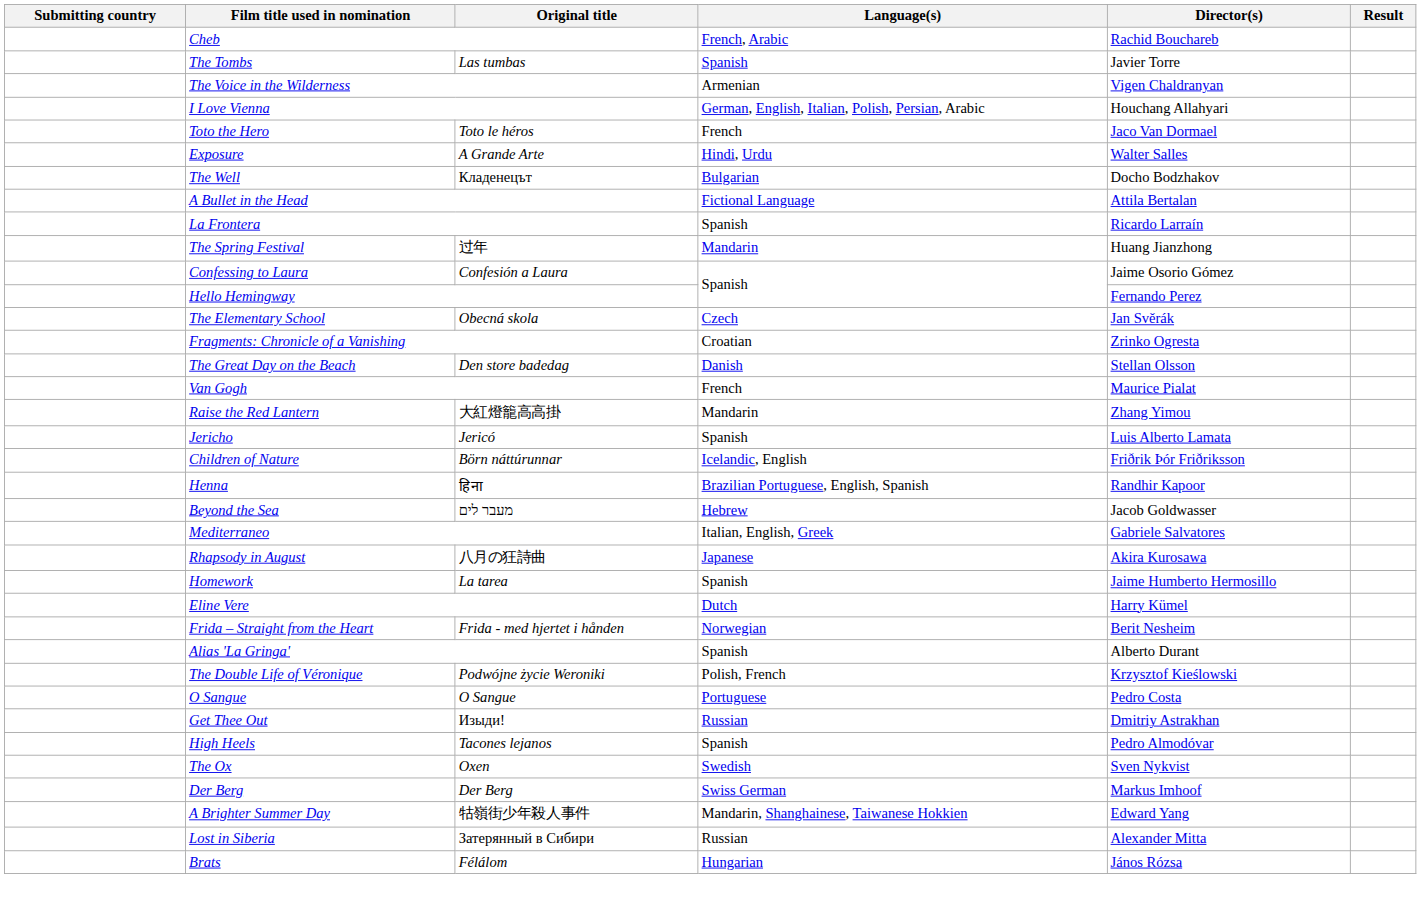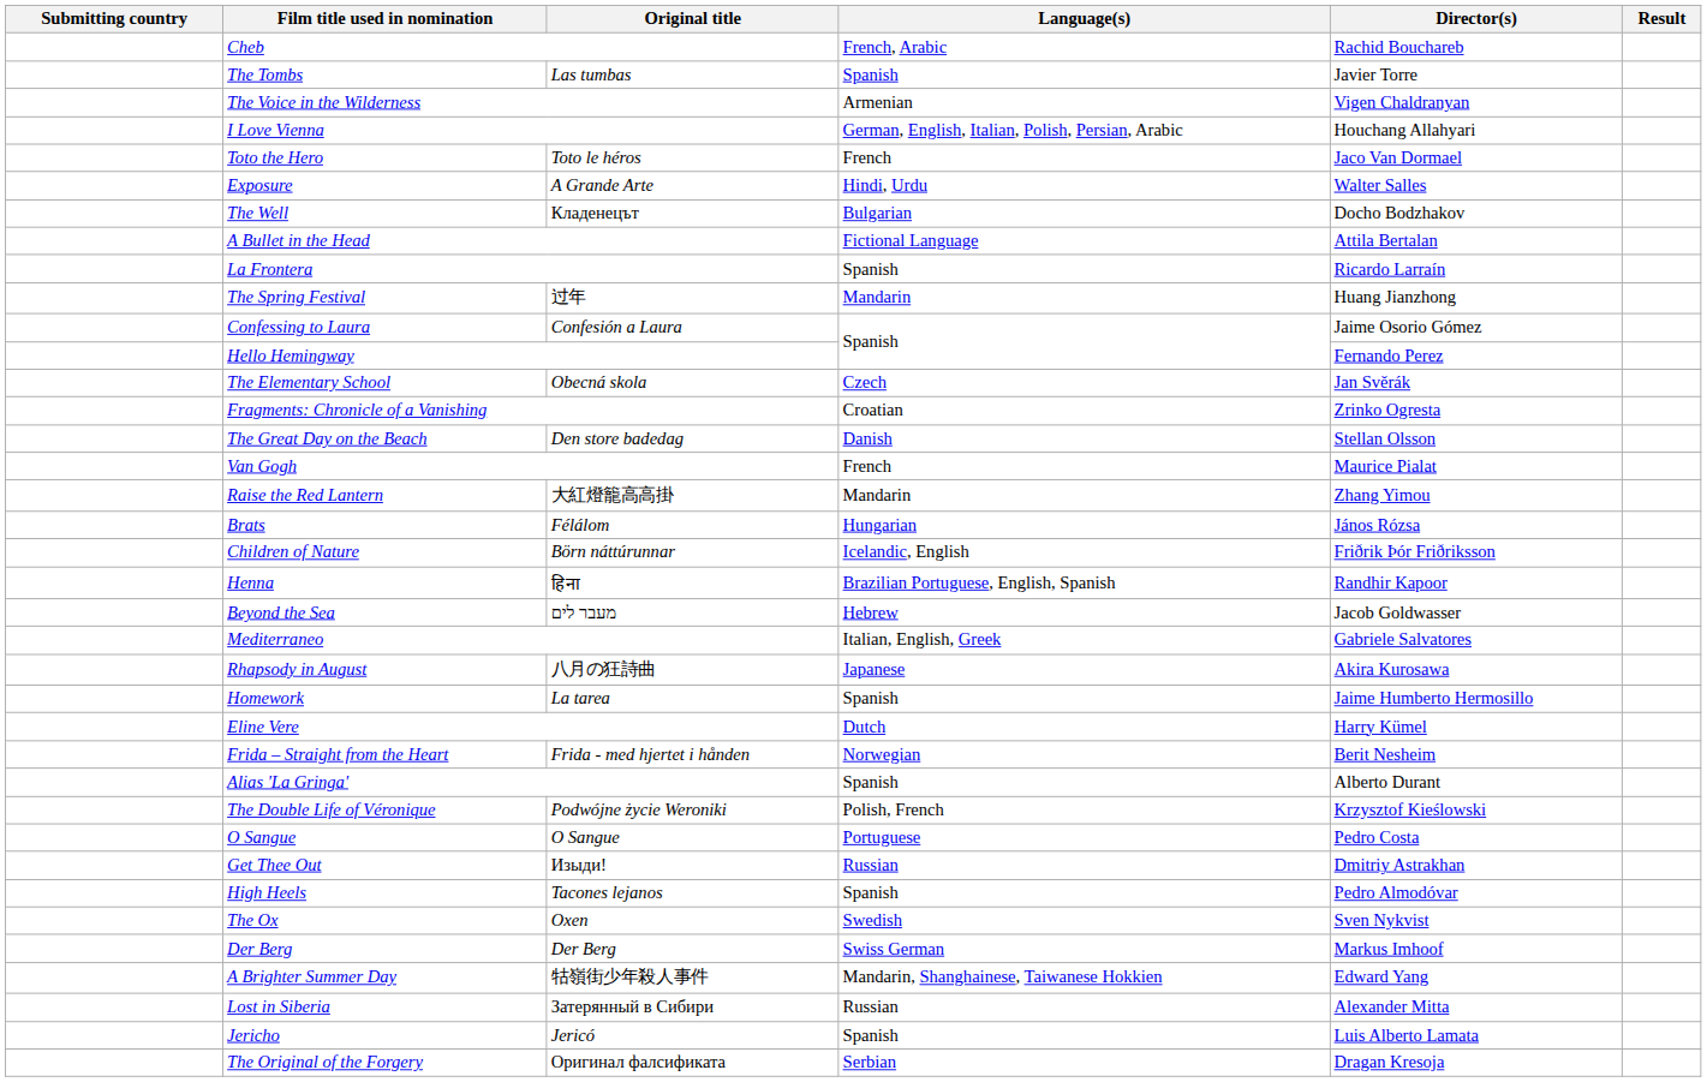 <table class="wikitable sortable" width="98%" style="background:#ffffff;">
 <tr>
 <th>Submitting country</th>
 <th>Film title used in nomination</th>
 <th>Original title</th>
 <th>Language(s)</th>
 <th>Director(s)</th>
 <th>Result</th>
 </tr>
 <tr>
 <td></td>
 <td colspan="2"><em><a href='#'>Cheb</a></em></td>
 <td><a href='#'>French</a>, <a href='#'>Arabic</a></td>
 <td><a href='#'>Rachid Bouchareb</a></td>
 <td></td>
 </tr>
 <tr>
 <td></td>
 <td><em><a href='#'>The Tombs</a></em></td>
 <td><em>Las tumbas</em></td>
 <td><a href='#'>Spanish</a></td>
 <td>Javier Torre</td>
 <td></td>
 </tr>
 <tr>
 <td></td>
 <td colspan="2"><em><a href='#'>The Voice in the Wilderness</a></em></td>
 <td>Armenian</td>
 <td><a href='#'>Vigen Chaldranyan</a></td>
 <td></td>
 </tr>
 <tr>
 <td></td>
 <td colspan="2"><em><a href='#'>I Love Vienna</a></em></td>
 <td><a href='#'>German</a>, <a href='#'>English</a>, <a href='#'>Italian</a>, <a href='#'>Polish</a>, <a href='#'>Persian</a>, Arabic</td>
 <td>Houchang Allahyari</td>
 <td></td>
 </tr>
 <tr>
 <td></td>
 <td><em><a href='#'>Toto the Hero</a></em></td>
 <td><em>Toto le héros</em></td>
 <td>French</td>
 <td><a href='#'>Jaco Van Dormael</a></td>
 <td></td>
 </tr>
 <tr>
 <td></td>
 <td><em><a href='#'>Exposure</a></em></td>
 <td><em>A Grande Arte</em></td>
 <td><a href='#'>Hindi</a>, <a href='#'>Urdu</a></td>
 <td><a href='#'>Walter Salles</a></td>
 <td></td>
 </tr>
 <tr>
 <td></td>
 <td><em><a href='#'>The Well</a></em></td>
 <td>Кладенецът</td>
 <td><a href='#'>Bulgarian</a></td>
 <td>Docho Bodzhakov</td>
 <td></td>
 </tr>
 <tr>
 <td></td>
 <td colspan="2"><em><a href='#'>A Bullet in the Head</a></em></td>
 <td><a href='#'>Fictional Language</a></td>
 <td><a href='#'>Attila Bertalan</a></td>
 <td></td>
 </tr>
 <tr>
 <td></td>
 <td colspan="2"><em><a href='#'>La Frontera</a></em></td>
 <td>Spanish</td>
 <td><a href='#'>Ricardo Larraín</a></td>
 <td></td>
 </tr>
 <tr>
 <td></td>
 <td><em><a href='#'>The Spring Festival</a></em></td>
 <td>过年</td>
 <td><a href='#'>Mandarin</a></td>
 <td>Huang Jianzhong</td>
 <td></td>
 </tr>
 <tr>
 <td></td>
 <td><em><a href='#'>Confessing to Laura</a></em></td>
 <td><em>Confesión a Laura</em></td>
 <td rowspan="2">Spanish</td>
 <td>Jaime Osorio Gómez</td>
 <td></td>
 </tr>
 <tr>
 <td></td>
 <td colspan="2"><em><a href='#'>Hello Hemingway</a></em></td>
 <td><a href='#'>Fernando Perez</a></td>
 <td></td>
 </tr>
 <tr>
 <td></td>
 <td><em><a href='#'>The Elementary School</a></em></td>
 <td><em>Obecná skola</em></td>
 <td><a href='#'>Czech</a></td>
 <td><a href='#'>Jan Svěrák</a></td>
 <td></td>
 </tr>
 <tr>
 <td></td>
 <td colspan="2"><em><a href='#'>Fragments: Chronicle of a Vanishing</a></em></td>
 <td>Croatian</td>
 <td><a href='#'>Zrinko Ogresta</a></td>
 <td></td>
 </tr>
 <tr>
 <td></td>
 <td><em><a href='#'>The Great Day on the Beach</a></em></td>
 <td><em>Den store badedag</em></td>
 <td><a href='#'>Danish</a></td>
 <td><a href='#'>Stellan Olsson</a></td>
 <td></td>
 </tr>
 <tr>
 <td></td>
 <td colspan="2"><em><a href='#'>Van Gogh</a></em></td>
 <td>French</td>
 <td><a href='#'>Maurice Pialat</a></td>
 <td></td>
 </tr>
 <tr>
 <td></td>
 <td><em><a href='#'>Raise the Red Lantern</a></em></td>
 <td>大紅燈籠高高掛</td>
 <td>Mandarin</td>
 <td><a href='#'>Zhang Yimou</a></td>
 <td></td>
 </tr>
 <tr>
 <td></td>
-<td><em><a href='#'>Jericho</a></em></td>
-<td><em>Jericó</em></td>
-<td>Spanish</td>
-<td><a href='#'>Luis Alberto Lamata</a></td>
+<td><em><a href='#'>Brats</a></em></td>
+<td><em>Félálom</em></td>
+<td><a href='#'>Hungarian</a></td>
+<td><a href='#'>János Rózsa</a></td>
 <td></td>
 </tr>
 <tr>
 <td></td>
 <td><em><a href='#'>Children of Nature</a></em></td>
 <td><em>Börn náttúrunnar</em></td>
 <td><a href='#'>Icelandic</a>, English</td>
 <td><a href='#'>Friðrik Þór Friðriksson</a></td>
 <td></td>
 </tr>
 <tr>
 <td></td>
 <td><em><a href='#'>Henna</a></em></td>
 <td>हिना</td>
 <td><a href='#'>Brazilian Portuguese</a>, English, Spanish</td>
 <td><a href='#'>Randhir Kapoor</a></td>
 <td></td>
 </tr>
 <tr>
 <td></td>
 <td><em><a href='#'>Beyond the Sea</a></em></td>
 <td>מעבר לים</td>
 <td><a href='#'>Hebrew</a></td>
 <td>Jacob Goldwasser</td>
 <td></td>
 </tr>
 <tr>
 <td></td>
 <td colspan="2"><em><a href='#'>Mediterraneo</a></em></td>
 <td>Italian, English, <a href='#'>Greek</a></td>
 <td><a href='#'>Gabriele Salvatores</a></td>
 <td></td>
 </tr>
 <tr>
 <td></td>
 <td><em><a href='#'>Rhapsody in August</a></em></td>
 <td>八月の狂詩曲</td>
 <td><a href='#'>Japanese</a></td>
 <td><a href='#'>Akira Kurosawa</a></td>
 <td></td>
 </tr>
 <tr>
 <td></td>
 <td><em><a href='#'>Homework</a></em></td>
 <td><em>La tarea</em></td>
 <td>Spanish</td>
 <td><a href='#'>Jaime Humberto Hermosillo</a></td>
 <td></td>
 </tr>
 <tr>
 <td></td>
 <td colspan="2"><em><a href='#'>Eline Vere</a></em></td>
 <td><a href='#'>Dutch</a></td>
 <td><a href='#'>Harry Kümel</a></td>
 <td></td>
 </tr>
 <tr>
 <td></td>
 <td><em><a href='#'>Frida – Straight from the Heart</a></em></td>
 <td><em>Frida - med hjertet i hånden</em></td>
 <td><a href='#'>Norwegian</a></td>
 <td><a href='#'>Berit Nesheim</a></td>
 <td></td>
 </tr>
 <tr>
 <td></td>
 <td colspan="2"><em><a href='#'>Alias 'La Gringa'</a></em></td>
 <td>Spanish</td>
 <td>Alberto Durant</td>
 <td></td>
 </tr>
 <tr>
 <td></td>
 <td><em><a href='#'>The Double Life of Véronique</a></em></td>
 <td><em>Podwójne życie Weroniki</em></td>
 <td>Polish, French</td>
 <td><a href='#'>Krzysztof Kieślowski</a></td>
 <td></td>
 </tr>
 <tr>
 <td></td>
 <td><em><a href='#'>O Sangue</a></em></td>
 <td><em>O Sangue</em></td>
 <td><a href='#'>Portuguese</a></td>
 <td><a href='#'>Pedro Costa</a></td>
 <td></td>
 </tr>
 <tr>
 <td></td>
 <td><em><a href='#'>Get Thee Out</a></em></td>
 <td>Изыди!</td>
 <td><a href='#'>Russian</a></td>
 <td><a href='#'>Dmitriy Astrakhan</a></td>
 <td></td>
 </tr>
 <tr>
 <td></td>
 <td><em><a href='#'>High Heels</a></em></td>
 <td><em>Tacones lejanos</em></td>
 <td>Spanish</td>
 <td><a href='#'>Pedro Almodóvar</a></td>
 <td></td>
 </tr>
 <tr>
 <td></td>
 <td><em><a href='#'>The Ox</a></em></td>
 <td><em>Oxen</em></td>
 <td><a href='#'>Swedish</a></td>
 <td><a href='#'>Sven Nykvist</a></td>
 <td></td>
 </tr>
 <tr>
 <td></td>
 <td><em><a href='#'>Der Berg</a></em></td>
 <td><em>Der Berg</em></td>
 <td><a href='#'>Swiss German</a></td>
 <td><a href='#'>Markus Imhoof</a></td>
 <td></td>
 </tr>
 <tr>
 <td></td>
 <td><em><a href='#'>A Brighter Summer Day</a></em></td>
 <td>牯嶺街少年殺人事件</td>
 <td>Mandarin, <a href='#'>Shanghainese</a>, <a href='#'>Taiwanese Hokkien</a></td>
 <td><a href='#'>Edward Yang</a></td>
 <td></td>
 </tr>
 <tr>
 <td></td>
 <td><em><a href='#'>Lost in Siberia</a></em></td>
 <td>Затерянный в Сибири</td>
 <td>Russian</td>
 <td><a href='#'>Alexander Mitta</a></td>
 <td></td>
 </tr>
 <tr>
 <td></td>
-<td><em><a href='#'>Brats</a></em></td>
-<td><em>Félálom</em></td>
-<td><a href='#'>Hungarian</a></td>
-<td><a href='#'>János Rózsa</a></td>
+<td><em><a href='#'>Jericho</a></em></td>
+<td><em>Jericó</em></td>
+<td>Spanish</td>
+<td><a href='#'>Luis Alberto Lamata</a></td>
+<td></td>
+</tr>
+<tr>
+<td></td>
+<td><em><a href='#'>The Original of the Forgery</a></em></td>
+<td>Оригинал фалсификата</td>
+<td><a href='#'>Serbian</a></td>
+<td><a href='#'>Dragan Kresoja</a></td>
 <td></td>
 </tr>
 </table>
